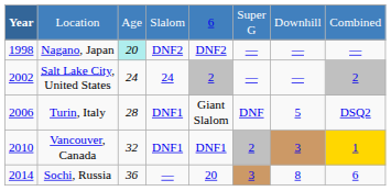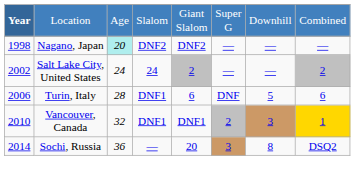 <table class="wikitable" style="font-size:95%; text-align:center; border:grey solid 1px; border-collapse:collapse;" width="75%">
 <tr style="background-color:#369; color:white;">
 <td rowspan="2" colspan="1" width="4%"><strong>Year</strong></td>
 </tr>
 <tr style="background-color:#4180be; color:white;">
 <td width="15%">Location</td>
 <td width="3%">Age</td>
 <td width="5%">Slalom</td>
-<td><a href='#'>6</a></td>
+<td width="5%">Giant<br>Slalom</td>
 <td width="5%">Super G</td>
 <td width="5%">Downhill</td>
 <td width="5%">Combined</td>
 </tr>
 <tr style="background-color:#8CB2D8; color:white;">
 </tr>
 <tr>
 <td><a href='#'>1998</a></td>
 <td><a href='#'>Nagano</a>, Japan</td>
 <td style="background: paleturquoise;"><em>20</em></td>
 <td><a href='#'>DNF2</a></td>
 <td><a href='#'>DNF2</a></td>
 <td><a href='#'>—</a></td>
 <td><a href='#'>—</a></td>
 <td><a href='#'>—</a></td>
 </tr>
 <tr>
 <td><a href='#'>2002</a></td>
 <td><a href='#'>Salt Lake City</a>, United States</td>
 <td><em>24</em> </td>
 <td><a href='#'>24</a></td>
 <td style="background:silver;"><a href='#'>2</a></td>
 <td><a href='#'>—</a></td>
 <td><a href='#'>—</a></td>
 <td style="background:silver;"><a href='#'>2</a></td>
 </tr>
 <tr>
 <td><a href='#'>2006</a></td>
 <td><a href='#'>Turin</a>, Italy</td>
 <td><em>28</em> </td>
 <td><a href='#'>DNF1</a></td>
-<td width="5%">Giant<br>Slalom</td>
+<td><a href='#'>6</a></td>
 <td><a href='#'>DNF</a></td>
 <td><a href='#'>5</a></td>
-<td><a href='#'>DSQ2</a></td>
+<td><a href='#'>6</a></td>
 </tr>
 <tr>
 <td><a href='#'>2010</a></td>
 <td><a href='#'>Vancouver</a>, Canada</td>
 <td><em>32</em> </td>
 <td><a href='#'>DNF1</a></td>
 <td><a href='#'>DNF1</a></td>
 <td style="background:silver"><a href='#'>2</a></td>
 <td style="background:#c96;"><a href='#'>3</a></td>
 <td style="background:gold"><a href='#'>1</a></td>
 </tr>
 <tr>
 <td><a href='#'>2014</a></td>
 <td><a href='#'>Sochi</a>, Russia</td>
 <td><em>36</em> </td>
 <td><a href='#'>—</a></td>
 <td><a href='#'>20</a></td>
 <td style="background:#c96;"><a href='#'>3</a></td>
 <td><a href='#'>8</a></td>
-<td><a href='#'>6</a></td>
+<td><a href='#'>DSQ2</a></td>
 </tr>
 </table>
